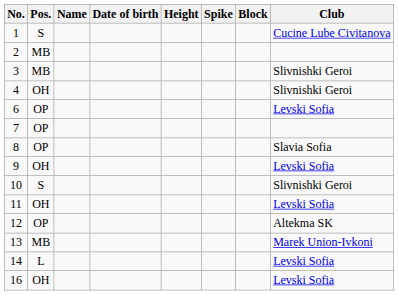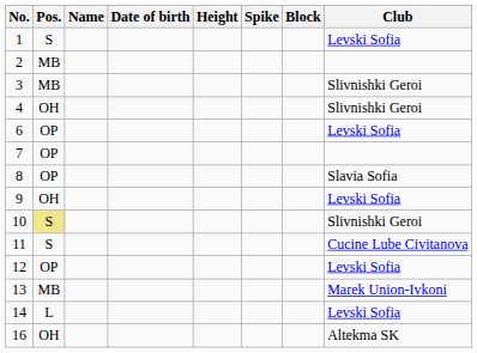 <table class="wikitable sortable" style="text-align:center">
 <tr>
 <th>No.</th>
 <th>Pos.</th>
 <th>Name</th>
 <th>Date of birth</th>
 <th>Height</th>
 <th>Spike</th>
 <th>Block</th>
 <th>Club</th>
 </tr>
 <tr>
 <td>1</td>
 <td>S</td>
 <td align=left></td>
 <td align=left></td>
 <td></td>
 <td></td>
 <td></td>
-<td align=left> <a href='#'>Cucine Lube Civitanova</a></td>
+<td align=left> <a href='#'>Levski Sofia</a></td>
 </tr>
 <tr>
 <td>2</td>
 <td>MB</td>
 <td align=left></td>
 <td align=left></td>
 <td></td>
 <td></td>
 <td></td>
 <td></td>
 </tr>
 <tr>
 <td>3</td>
 <td>MB</td>
 <td align=left></td>
 <td align=left></td>
 <td></td>
 <td></td>
 <td></td>
 <td align=left> Slivnishki Geroi</td>
 </tr>
 <tr>
 <td>4</td>
 <td>OH</td>
 <td align=left></td>
 <td align=left></td>
 <td></td>
 <td></td>
 <td></td>
 <td align=left> Slivnishki Geroi</td>
 </tr>
 <tr>
 <td>6</td>
 <td>OP</td>
 <td align=left></td>
 <td align=left></td>
 <td></td>
 <td></td>
 <td></td>
 <td align=left> <a href='#'>Levski Sofia</a></td>
 </tr>
 <tr>
 <td>7</td>
 <td>OP</td>
 <td align=left></td>
 <td align=left></td>
 <td></td>
 <td></td>
 <td></td>
 <td></td>
 </tr>
 <tr>
 <td>8</td>
 <td>OP</td>
 <td align=left></td>
 <td align=left></td>
 <td></td>
 <td></td>
 <td></td>
 <td align=left> Slavia Sofia</td>
 </tr>
 <tr>
 <td>9</td>
 <td>OH</td>
 <td align=left></td>
 <td align=left></td>
 <td></td>
 <td></td>
 <td></td>
 <td align=left> <a href='#'>Levski Sofia</a></td>
 </tr>
 <tr>
 <td>10</td>
-<td>S</td>
+<td style="background: khaki;">S</td>
 <td align=left></td>
 <td align=left></td>
 <td></td>
 <td></td>
 <td></td>
 <td align=left> Slivnishki Geroi</td>
 </tr>
 <tr>
 <td>11</td>
-<td>OH</td>
+<td>S</td>
 <td align=left></td>
 <td align=left></td>
 <td></td>
 <td></td>
 <td></td>
-<td align=left> <a href='#'>Levski Sofia</a></td>
+<td align=left> <a href='#'>Cucine Lube Civitanova</a></td>
 </tr>
 <tr>
 <td>12</td>
 <td>OP</td>
 <td align=left></td>
 <td align=left></td>
 <td></td>
 <td></td>
 <td></td>
-<td align=left> Altekma SK</td>
+<td align=left> <a href='#'>Levski Sofia</a></td>
 </tr>
 <tr>
 <td>13</td>
 <td>MB</td>
 <td align=left></td>
 <td align=left></td>
 <td></td>
 <td></td>
 <td></td>
 <td align=left> <a href='#'>Marek Union-Ivkoni</a></td>
 </tr>
 <tr>
 <td>14</td>
 <td>L</td>
 <td align=left></td>
 <td align=left></td>
 <td></td>
 <td></td>
 <td></td>
 <td align=left> <a href='#'>Levski Sofia</a></td>
 </tr>
 <tr>
 <td>16</td>
 <td>OH</td>
 <td align=left></td>
 <td align=left></td>
 <td></td>
 <td></td>
 <td></td>
-<td align=left> <a href='#'>Levski Sofia</a></td>
+<td align=left> Altekma SK</td>
 </tr>
 </table>
